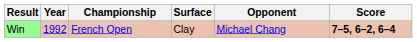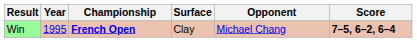 <table class="sortable wikitable">
 <tr>
 <th style="width:40px">Result</th>
 <th style="width:30px">Year</th>
 <th style="width:150px">Championship</th>
 <th style="width:50px">Surface</th>
 <th style="width:170px">Opponent</th>
 <th style="width:120px"  class="unsortable">Score</th>
 </tr>
 <tr style="background:#ebc2af;">
 <td style="background:#98fb98;">Win</td>
-<td><a href='#'>1992</a></td>
-<td><a href='#'>French Open</a></td>
+<td><a href='#'>1995</a></td>
+<td><strong><a href='#'>French Open</a></strong></td>
 <td>Clay</td>
 <td> <a href='#'>Michael Chang</a></td>
 <td><strong>7–5, 6–2, 6–4</strong></td>
 </tr>
 </table>
